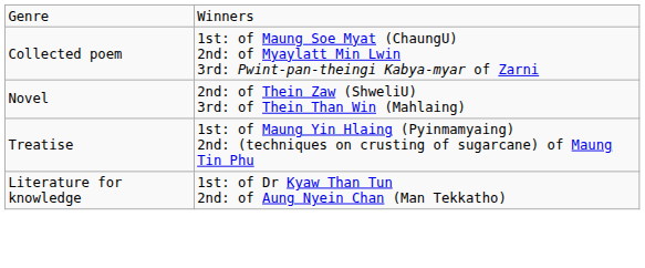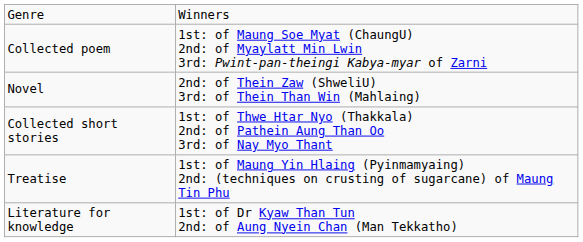 <table class=wikitable>
 <tr>
 <td>Genre</td>
 <td>Winners</td>
 </tr>
 <tr>
 <td>Collected poem</td>
 <td>1st: <em></em> of <a href='#'>Maung Soe Myat</a> (ChaungU) <br>2nd:<em></em> of <a href='#'>Myaylatt Min Lwin</a><br>3rd: <em>Pwint-pan-theingi Kabya-myar</em> of <a href='#'>Zarni</a></td>
 </tr>
 <tr>
 <td>Novel</td>
 <td>2nd: <em></em> of <a href='#'>Thein Zaw</a> (ShweliU) <br>3rd: <em></em> of <a href='#'>Thein Than Win</a> (Mahlaing)</td>
 </tr>
 <tr>
+<td>Collected short stories</td>
+<td>1st: <em></em> of <a href='#'>Thwe Htar Nyo</a> (Thakkala)<br>2nd: <em></em> of <a href='#'>Pathein Aung Than Oo</a><br>3rd: <em></em> of <a href='#'>Nay Myo Thant</a></td>
+</tr>
+<tr>
 <td>Treatise</td>
 <td>1st: <em></em> of <a href='#'>Maung Yin Hlaing</a> (Pyinmamyaing)<br>2nd: <em></em> (techniques on crusting of sugarcane) of <a href='#'>Maung Tin Phu</a></td>
 </tr>
 <tr>
 <td>Literature for knowledge</td>
 <td>1st: <em></em> of Dr <a href='#'>Kyaw Than Tun</a><br>2nd: <em></em> of <a href='#'>Aung Nyein Chan</a> (Man Tekkatho)</td>
 </tr>
 </table>
